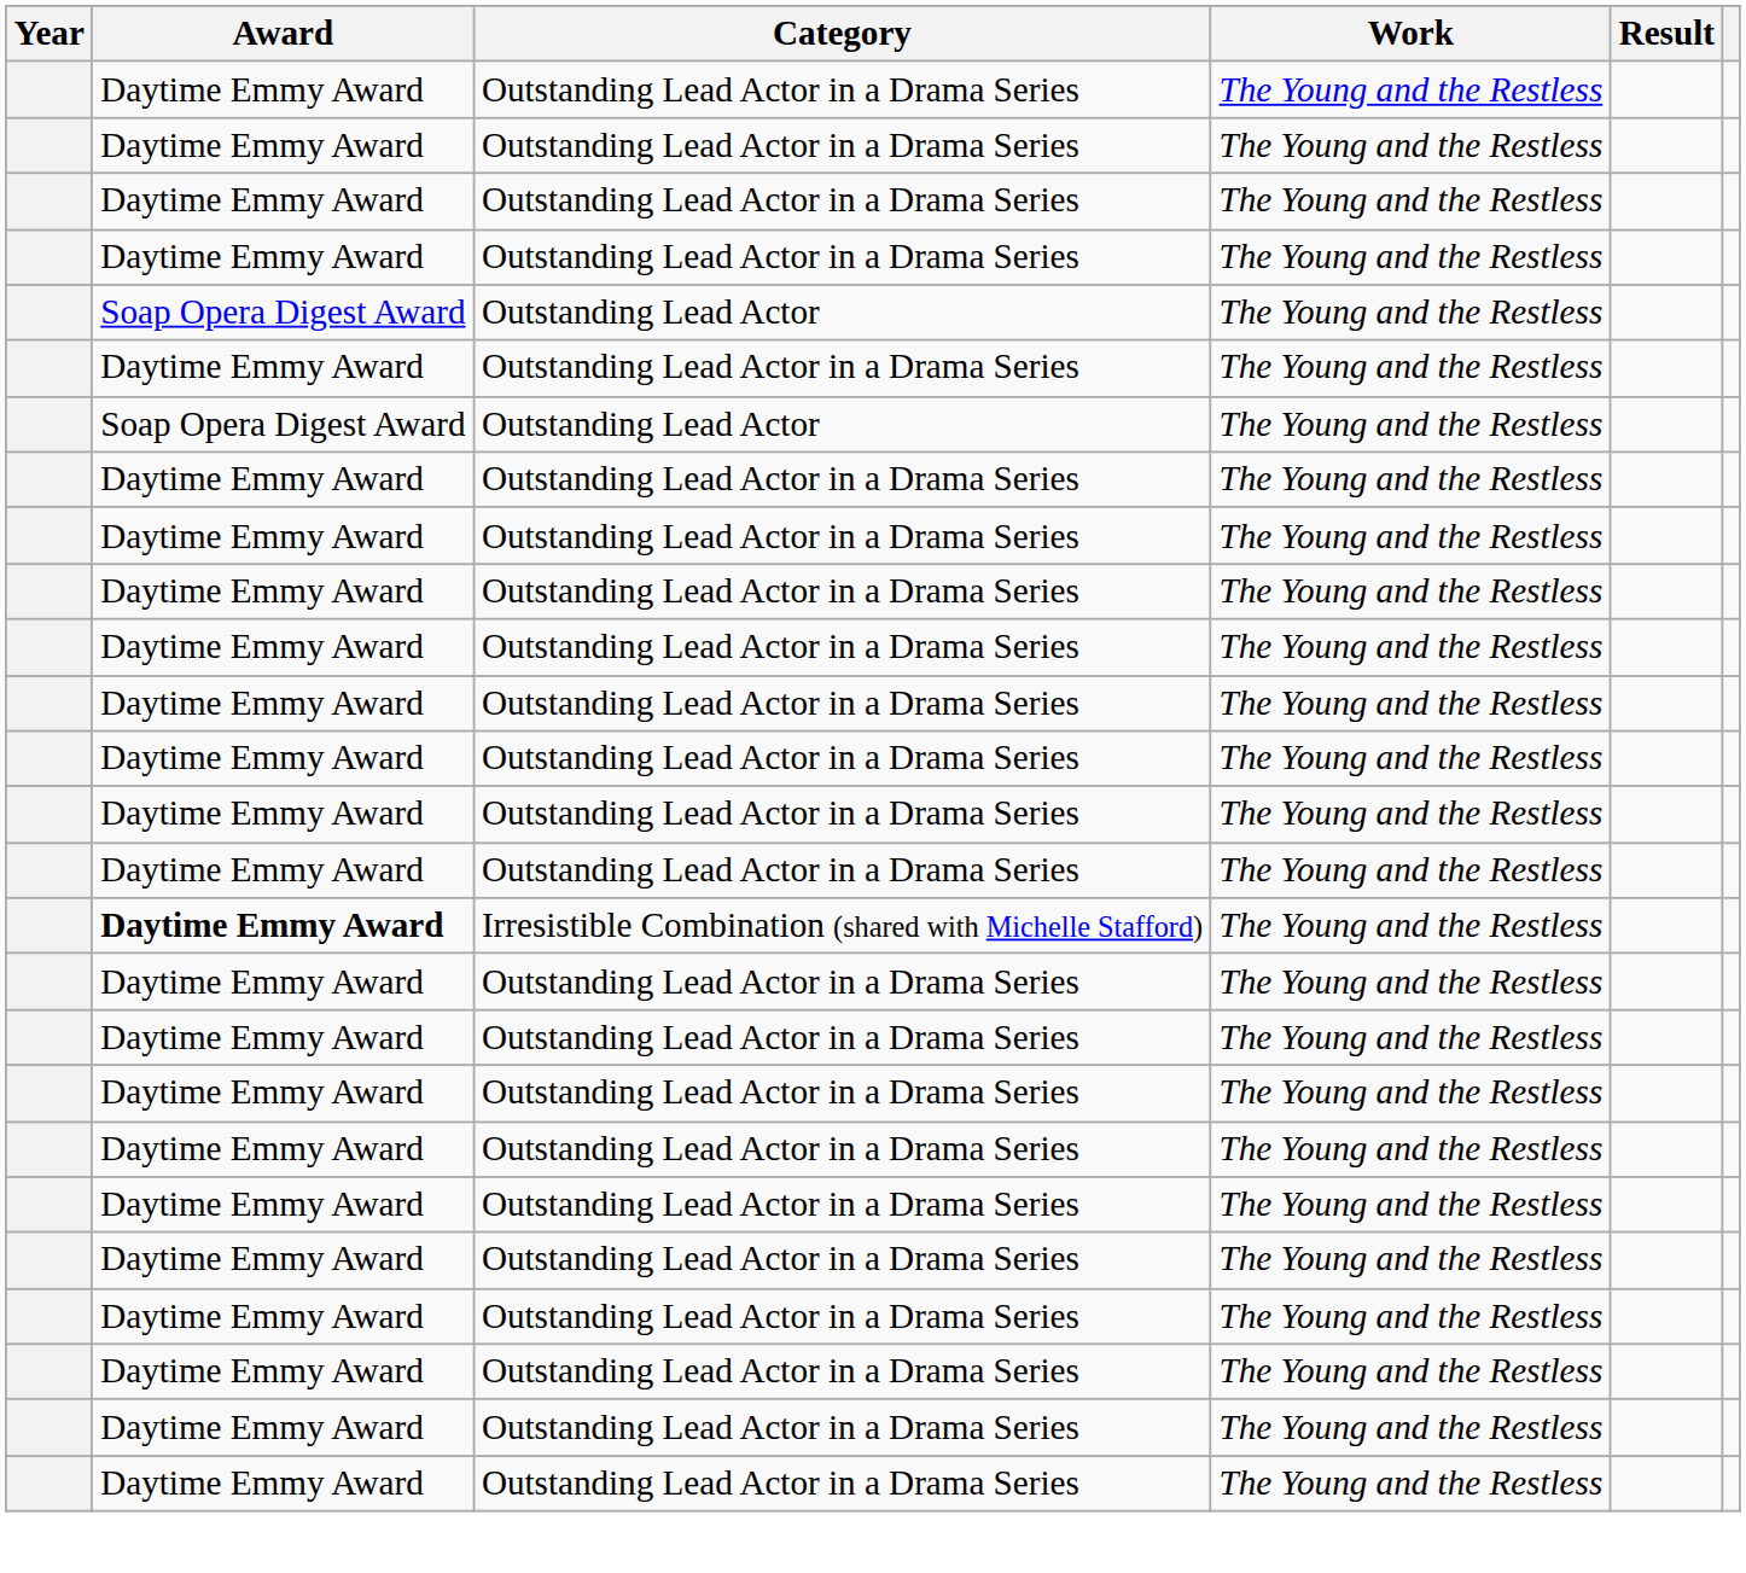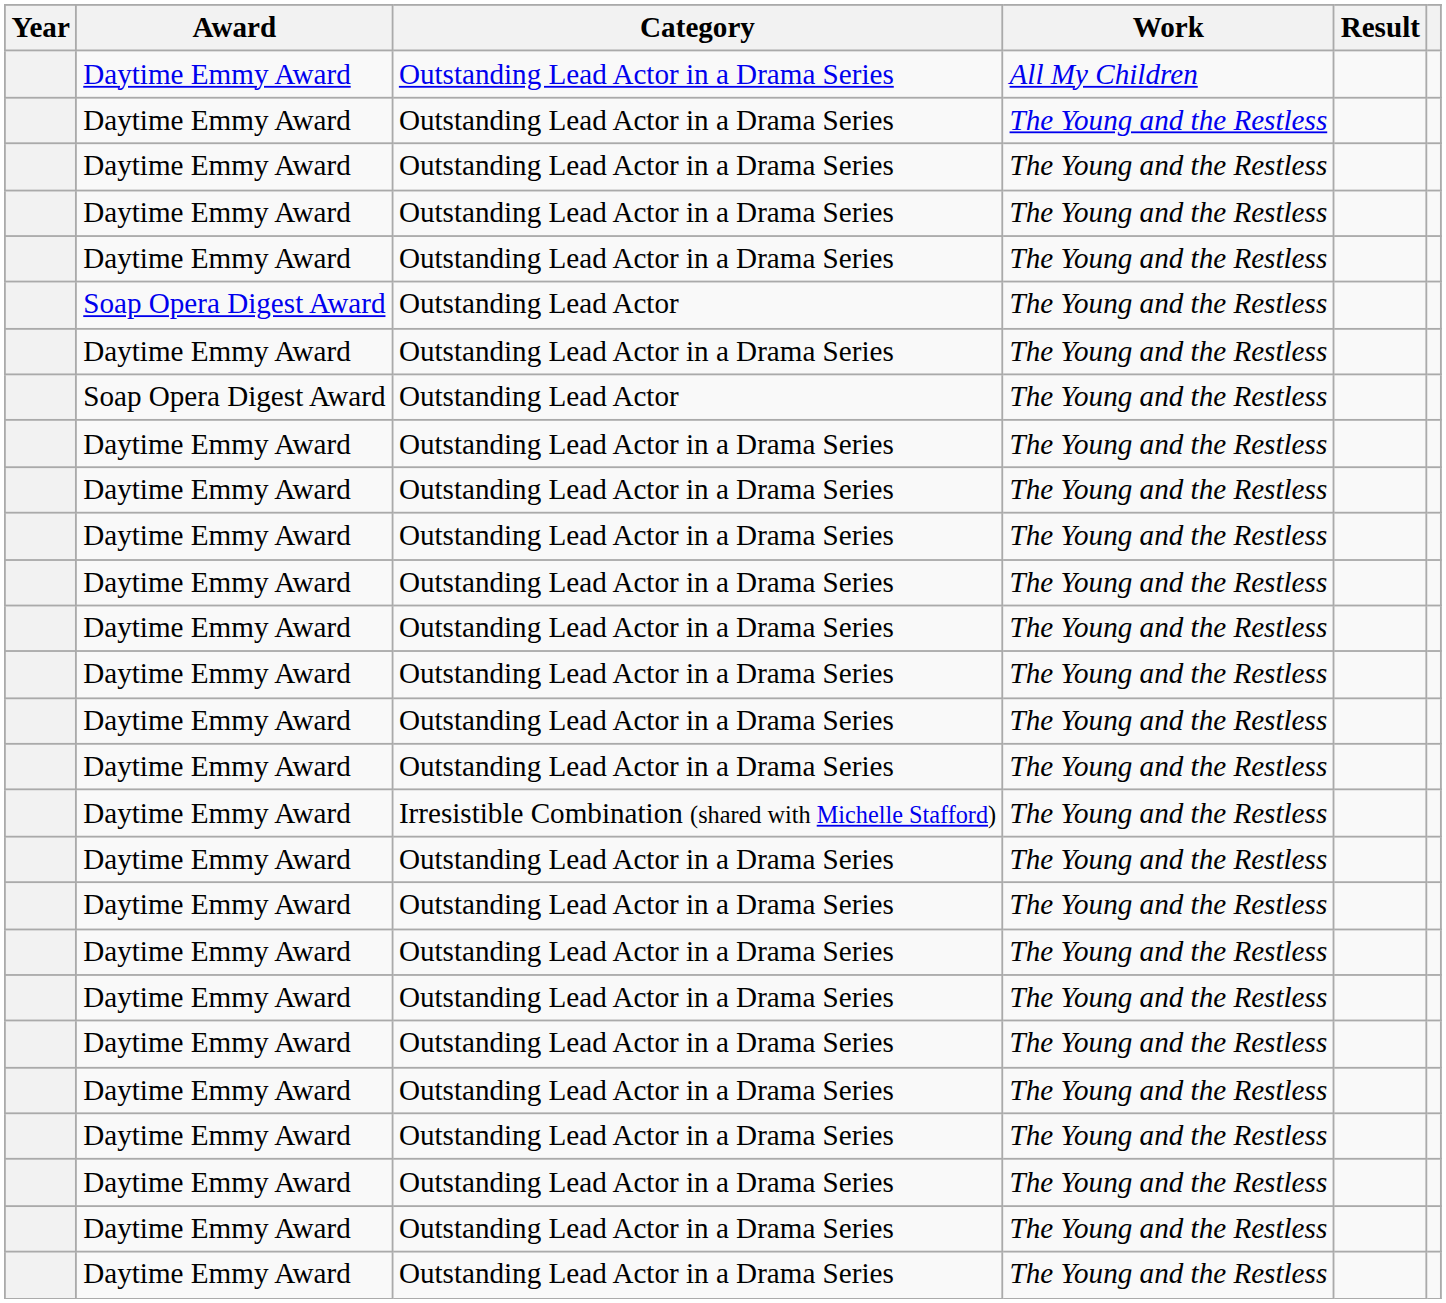 <table class="wikitable sortable plainrowheaders">
 <tr>
 <th>Year</th>
 <th>Award</th>
 <th>Category</th>
 <th>Work</th>
 <th>Result</th>
 <th scope="col" class="unsortable"></th>
+</tr>
+<tr>
+<th scope="row"></th>
+<td><a href='#'>Daytime Emmy Award</a></td>
+<td><a href='#'>Outstanding Lead Actor in a Drama Series</a></td>
+<td><em><a href='#'>All My Children</a></em></td>
+<td></td>
+<td></td>
 </tr>
 <tr>
 <th scope="row"></th>
 <td>Daytime Emmy Award</td>
 <td>Outstanding Lead Actor in a Drama Series</td>
 <td><em><a href='#'>The Young and the Restless</a></em></td>
 <td></td>
 <td></td>
 </tr>
 <tr>
 <th scope="row"></th>
 <td>Daytime Emmy Award</td>
 <td>Outstanding Lead Actor in a Drama Series</td>
 <td><em>The Young and the Restless</em></td>
 <td></td>
 <td></td>
 </tr>
 <tr>
 <th scope="row"></th>
 <td>Daytime Emmy Award</td>
 <td>Outstanding Lead Actor in a Drama Series</td>
 <td><em>The Young and the Restless</em></td>
 <td></td>
 <td></td>
 </tr>
 <tr>
 <th scope="row"></th>
 <td>Daytime Emmy Award</td>
 <td>Outstanding Lead Actor in a Drama Series</td>
 <td><em>The Young and the Restless</em></td>
 <td></td>
 <td></td>
 </tr>
 <tr>
 <th scope="row"></th>
 <td><a href='#'>Soap Opera Digest Award</a></td>
 <td>Outstanding Lead Actor</td>
 <td><em>The Young and the Restless</em></td>
 <td></td>
 <td></td>
 </tr>
 <tr>
 <th scope="row"></th>
 <td>Daytime Emmy Award</td>
 <td>Outstanding Lead Actor in a Drama Series</td>
 <td><em>The Young and the Restless</em></td>
 <td></td>
 <td></td>
 </tr>
 <tr>
 <th scope="row"></th>
 <td>Soap Opera Digest Award</td>
 <td>Outstanding Lead Actor</td>
 <td><em>The Young and the Restless</em></td>
 <td></td>
 <td></td>
 </tr>
 <tr>
 <th scope="row"></th>
 <td>Daytime Emmy Award</td>
 <td>Outstanding Lead Actor in a Drama Series</td>
 <td><em>The Young and the Restless</em></td>
 <td></td>
 <td></td>
 </tr>
 <tr>
 <th scope="row"></th>
 <td>Daytime Emmy Award</td>
 <td>Outstanding Lead Actor in a Drama Series</td>
 <td><em>The Young and the Restless</em></td>
 <td></td>
 <td></td>
 </tr>
 <tr>
 <th scope="row"></th>
 <td>Daytime Emmy Award</td>
 <td>Outstanding Lead Actor in a Drama Series</td>
 <td><em>The Young and the Restless</em></td>
 <td></td>
 <td></td>
 </tr>
 <tr>
 <th scope="row"></th>
 <td>Daytime Emmy Award</td>
 <td>Outstanding Lead Actor in a Drama Series</td>
 <td><em>The Young and the Restless</em></td>
 <td></td>
 <td></td>
 </tr>
 <tr>
 <th scope="row"></th>
 <td>Daytime Emmy Award</td>
 <td>Outstanding Lead Actor in a Drama Series</td>
 <td><em>The Young and the Restless</em></td>
 <td></td>
 <td></td>
 </tr>
 <tr>
 <th scope="row"></th>
 <td>Daytime Emmy Award</td>
 <td>Outstanding Lead Actor in a Drama Series</td>
 <td><em>The Young and the Restless</em></td>
 <td></td>
 <td></td>
 </tr>
 <tr>
 <th scope="row"></th>
 <td>Daytime Emmy Award</td>
 <td>Outstanding Lead Actor in a Drama Series</td>
 <td><em>The Young and the Restless</em></td>
 <td></td>
 <td></td>
 </tr>
 <tr>
 <th scope="row"></th>
 <td>Daytime Emmy Award</td>
 <td>Outstanding Lead Actor in a Drama Series</td>
 <td><em>The Young and the Restless</em></td>
 <td></td>
 <td></td>
 </tr>
 <tr>
 <th scope="row"></th>
-<td><strong>Daytime Emmy Award</strong></td>
+<td>Daytime Emmy Award</td>
 <td>Irresistible Combination  <small> (shared with <a href='#'>Michelle Stafford</a>) </small></td>
 <td><em>The Young and the Restless</em></td>
 <td></td>
 <td></td>
 </tr>
 <tr>
 <th scope="row"></th>
 <td>Daytime Emmy Award</td>
 <td>Outstanding Lead Actor in a Drama Series</td>
 <td><em>The Young and the Restless</em></td>
 <td></td>
 <td></td>
 </tr>
 <tr>
 <th scope="row"></th>
 <td>Daytime Emmy Award</td>
 <td>Outstanding Lead Actor in a Drama Series</td>
 <td><em>The Young and the Restless</em></td>
 <td></td>
 <td></td>
 </tr>
 <tr>
 <th scope="row"></th>
 <td>Daytime Emmy Award</td>
 <td>Outstanding Lead Actor in a Drama Series</td>
 <td><em>The Young and the Restless</em></td>
 <td></td>
 <td></td>
 </tr>
 <tr>
 <th scope="row"></th>
 <td>Daytime Emmy Award</td>
 <td>Outstanding Lead Actor in a Drama Series</td>
 <td><em>The Young and the Restless</em></td>
 <td></td>
 <td></td>
 </tr>
 <tr>
 <th scope="row"></th>
 <td>Daytime Emmy Award</td>
 <td>Outstanding Lead Actor in a Drama Series</td>
 <td><em>The Young and the Restless</em></td>
 <td></td>
 <td></td>
 </tr>
 <tr>
 <th scope="row"></th>
 <td>Daytime Emmy Award</td>
 <td>Outstanding Lead Actor in a Drama Series</td>
 <td><em>The Young and the Restless</em></td>
 <td></td>
 <td></td>
 </tr>
 <tr>
 <th scope="row"></th>
 <td>Daytime Emmy Award</td>
 <td>Outstanding Lead Actor in a Drama Series</td>
 <td><em>The Young and the Restless</em></td>
 <td></td>
 <td></td>
 </tr>
 <tr>
 <th scope="row"></th>
 <td>Daytime Emmy Award</td>
 <td>Outstanding Lead Actor in a Drama Series</td>
 <td><em>The Young and the Restless</em></td>
 <td></td>
 <td></td>
 </tr>
 <tr>
 <th scope="row"></th>
 <td>Daytime Emmy Award</td>
 <td>Outstanding Lead Actor in a Drama Series</td>
 <td><em>The Young and the Restless</em></td>
 <td></td>
 <td></td>
 </tr>
 <tr>
 <th scope="row"></th>
 <td>Daytime Emmy Award</td>
 <td>Outstanding Lead Actor in a Drama Series</td>
 <td><em>The Young and the Restless</em></td>
 <td></td>
 <td></td>
 </tr>
 </table>
